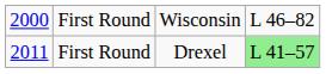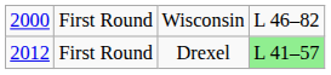 <table class="wikitable">
 <tr align="center">
 <td><a href='#'>2000</a></td>
 <td>First Round</td>
 <td>Wisconsin</td>
 <td>L 46–82</td>
 </tr>
 <tr align="center">
-<td><a href='#'>2011</a></td>
+<td><a href='#'>2012</a></td>
 <td>First Round</td>
 <td>Drexel</td>
 <td style="background: lightgreen;">L 41–57</td>
 </tr>
 </table>
